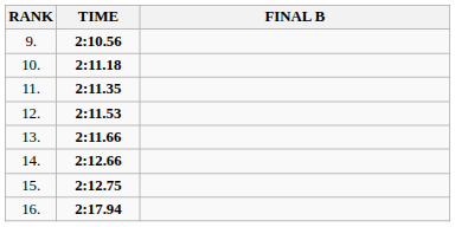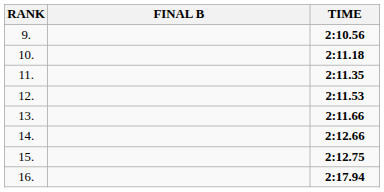 <table class="wikitable">
 <tr>
 <th>RANK</th>
+<th style="width: 20em">FINAL B</th>
 <th style="width: 5em">TIME</th>
-<th style="width: 20em">FINAL B</th>
 </tr>
 <tr>
 <td align="center">9.</td>
+<td></td>
 <td align="center"><strong>2:10.56</strong></td>
-<td></td>
 </tr>
 <tr>
 <td align="center">10.</td>
+<td></td>
 <td align="center"><strong>2:11.18</strong></td>
-<td></td>
 </tr>
 <tr>
 <td align="center">11.</td>
+<td></td>
 <td align="center"><strong>2:11.35</strong></td>
-<td></td>
 </tr>
 <tr>
 <td align="center">12.</td>
+<td></td>
 <td align="center"><strong>2:11.53</strong></td>
-<td></td>
 </tr>
 <tr>
 <td align="center">13.</td>
+<td></td>
 <td align="center"><strong>2:11.66</strong></td>
-<td></td>
 </tr>
 <tr>
 <td align="center">14.</td>
+<td></td>
 <td align="center"><strong>2:12.66</strong></td>
-<td></td>
 </tr>
 <tr>
 <td align="center">15.</td>
+<td></td>
 <td align="center"><strong>2:12.75</strong></td>
-<td></td>
 </tr>
 <tr>
 <td align="center">16.</td>
+<td></td>
 <td align="center"><strong>2:17.94</strong></td>
-<td></td>
 </tr>
 </table>
